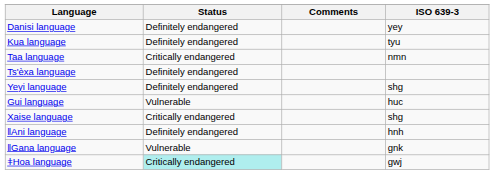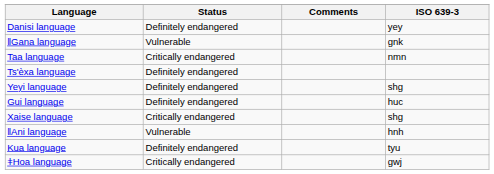 <table class="wikitable" style="margin:auto; font-size:90%;">
 <tr>
 </tr>
 <tr>
 <th style="width:20%;">Language</th>
 <th style="width:20%;">Status</th>
 <th style="width:15%;">Comments</th>
 <th style="width:15%;">ISO 639-3</th>
 </tr>
 <tr>
 <td><a href='#'>Danisi language</a></td>
 <td>Definitely endangered</td>
 <td> </td>
 <td>yey</td>
 </tr>
 <tr>
-<td><a href='#'>Kua language</a></td>
-<td>Definitely endangered</td>
+<td><a href='#'>ǁGana language</a></td>
+<td>Vulnerable</td>
 <td> </td>
-<td>tyu</td>
+<td>gnk</td>
 </tr>
 <tr>
 <td><a href='#'>Taa language</a></td>
 <td>Critically endangered</td>
 <td> </td>
 <td>nmn</td>
 </tr>
 <tr>
 <td><a href='#'>Ts'èxa language</a></td>
 <td>Definitely endangered</td>
 <td> </td>
 <td> </td>
 </tr>
 <tr>
 <td><a href='#'>Yeyi language</a></td>
 <td>Definitely endangered</td>
 <td> </td>
 <td>shg</td>
 </tr>
 <tr>
 <td><a href='#'>Gui language</a></td>
-<td>Vulnerable</td>
+<td>Definitely endangered</td>
 <td> </td>
 <td>huc</td>
 </tr>
 <tr>
 <td><a href='#'>Xaise language</a></td>
 <td>Critically endangered</td>
 <td> </td>
 <td>shg</td>
 </tr>
 <tr>
 <td><a href='#'>ǁAni language</a></td>
-<td>Definitely endangered</td>
+<td>Vulnerable</td>
 <td> </td>
 <td>hnh</td>
 </tr>
 <tr>
-<td><a href='#'>ǁGana language</a></td>
-<td>Vulnerable</td>
+<td><a href='#'>Kua language</a></td>
+<td>Definitely endangered</td>
 <td> </td>
-<td>gnk</td>
+<td>tyu</td>
 </tr>
 <tr>
 <td><a href='#'>ǂHoa language</a></td>
-<td style="background: paleturquoise;">Critically endangered</td>
+<td>Critically endangered</td>
 <td> </td>
 <td>gwj</td>
 </tr>
 </table>
